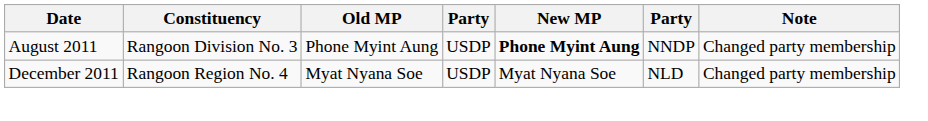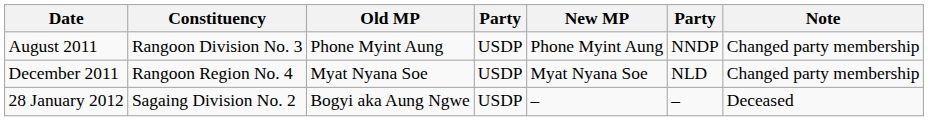 <table class="wikitable">
 <tr>
 <th>Date</th>
 <th>Constituency</th>
 <th>Old MP</th>
 <th>Party</th>
 <th>New MP</th>
 <th>Party</th>
 <th>Note</th>
 </tr>
 <tr>
 <td>August 2011</td>
 <td>Rangoon Division No. 3</td>
 <td>Phone Myint Aung</td>
 <td>USDP</td>
-<td><strong>Phone Myint Aung</strong></td>
+<td>Phone Myint Aung</td>
 <td>NNDP</td>
 <td>Changed party membership</td>
 </tr>
 <tr>
 <td>December 2011</td>
 <td>Rangoon Region No. 4</td>
 <td>Myat Nyana Soe</td>
 <td>USDP</td>
 <td>Myat Nyana Soe</td>
 <td>NLD</td>
 <td>Changed party membership</td>
 </tr>
+<tr>
+<td>28 January 2012</td>
+<td>Sagaing Division No. 2</td>
+<td>Bogyi aka Aung Ngwe</td>
+<td>USDP</td>
+<td>–</td>
+<td>–</td>
+<td>Deceased</td>
+</tr>
 </table>
